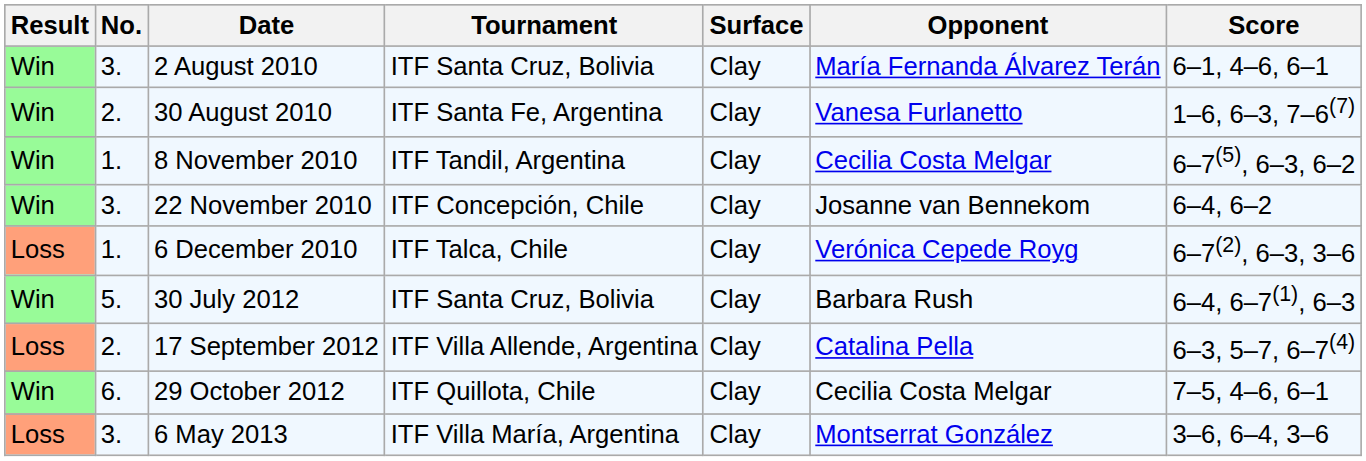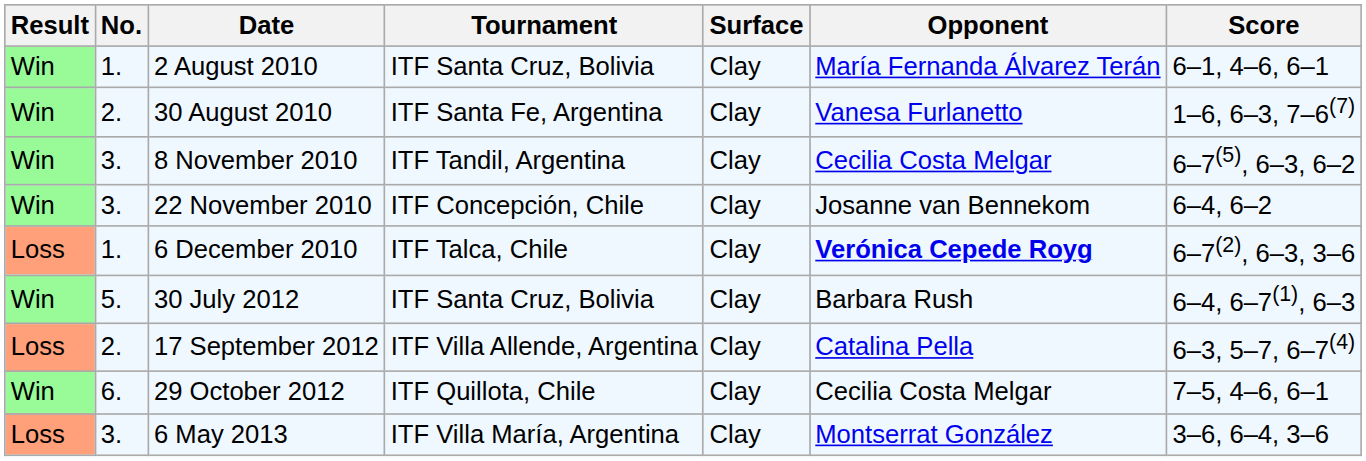 <table class="sortable wikitable" style=font-size:97%>
 <tr>
 <th>Result</th>
 <th>No.</th>
 <th>Date</th>
 <th>Tournament</th>
 <th>Surface</th>
 <th>Opponent</th>
 <th class="unsortable">Score</th>
 </tr>
 <tr style="background:#f0f8ff;">
 <td style="background:#98fb98;">Win</td>
-<td>3.</td>
+<td>1.</td>
 <td>2 August 2010</td>
 <td>ITF Santa Cruz, Bolivia</td>
 <td>Clay</td>
 <td> <a href='#'>María Fernanda Álvarez Terán</a></td>
 <td>6–1, 4–6, 6–1</td>
 </tr>
 <tr style="background:#f0f8ff;">
 <td style="background:#98fb98;">Win</td>
 <td>2.</td>
 <td>30 August 2010</td>
 <td>ITF Santa Fe, Argentina</td>
 <td>Clay</td>
 <td> <a href='#'>Vanesa Furlanetto</a></td>
 <td>1–6, 6–3, 7–6<sup>(7)</sup></td>
 </tr>
 <tr style="background:#f0f8ff;">
 <td style="background:#98fb98;">Win</td>
-<td>1.</td>
+<td>3.</td>
 <td>8 November 2010</td>
 <td>ITF Tandil, Argentina</td>
 <td>Clay</td>
 <td> <a href='#'>Cecilia Costa Melgar</a></td>
 <td>6–7<sup>(5)</sup>, 6–3, 6–2</td>
 </tr>
 <tr style="background:#f0f8ff;">
 <td style="background:#98fb98;">Win</td>
 <td>3.</td>
 <td>22 November 2010</td>
 <td>ITF Concepción, Chile</td>
 <td>Clay</td>
 <td> Josanne van Bennekom</td>
 <td>6–4, 6–2</td>
 </tr>
 <tr style="background:#f0f8ff;">
 <td style="background:#ffa07a;">Loss</td>
 <td>1.</td>
 <td>6 December 2010</td>
 <td>ITF Talca, Chile</td>
 <td>Clay</td>
-<td> <a href='#'>Verónica Cepede Royg</a></td>
+<td><strong> <a href='#'>Verónica Cepede Royg</a></strong></td>
 <td>6–7<sup>(2)</sup>, 6–3, 3–6</td>
 </tr>
 <tr style="background:#f0f8ff;">
 <td style="background:#98fb98;">Win</td>
 <td>5.</td>
 <td>30 July 2012</td>
 <td>ITF Santa Cruz, Bolivia</td>
 <td>Clay</td>
 <td> Barbara Rush</td>
 <td>6–4, 6–7<sup>(1)</sup>, 6–3</td>
 </tr>
 <tr style="background:#f0f8ff;">
 <td style="background:#ffa07a;">Loss</td>
 <td>2.</td>
 <td>17 September 2012</td>
 <td>ITF Villa Allende, Argentina</td>
 <td>Clay</td>
 <td> <a href='#'>Catalina Pella</a></td>
 <td>6–3, 5–7, 6–7<sup>(4)</sup></td>
 </tr>
 <tr style="background:#f0f8ff;">
 <td style="background:#98fb98;">Win</td>
 <td>6.</td>
 <td>29 October 2012</td>
 <td>ITF Quillota, Chile</td>
 <td>Clay</td>
 <td> Cecilia Costa Melgar</td>
 <td>7–5, 4–6, 6–1</td>
 </tr>
 <tr style="background:#f0f8ff;">
 <td style="background:#ffa07a;">Loss</td>
 <td>3.</td>
 <td>6 May 2013</td>
 <td>ITF Villa María, Argentina</td>
 <td>Clay</td>
 <td> <a href='#'>Montserrat González</a></td>
 <td>3–6, 6–4, 3–6</td>
 </tr>
 </table>
